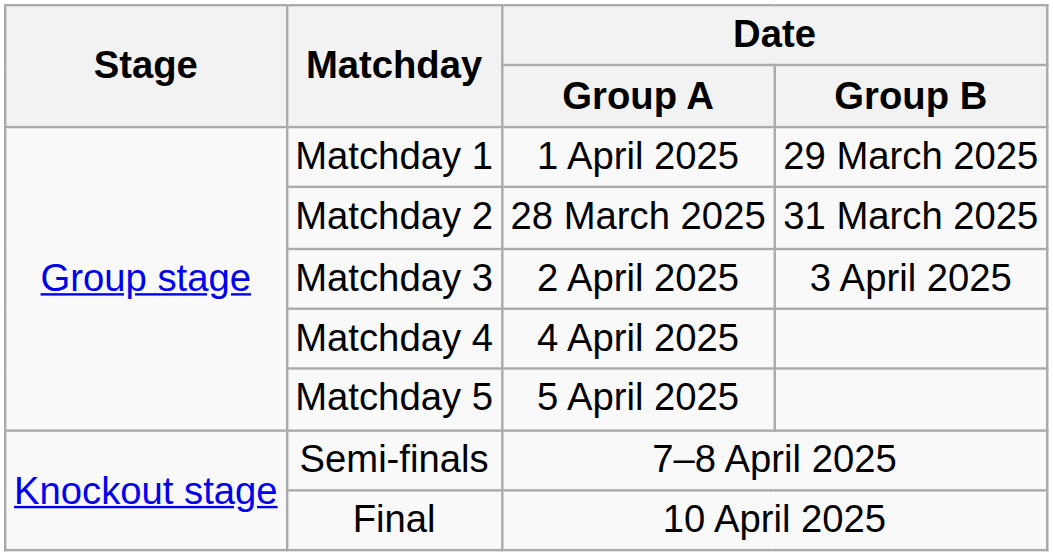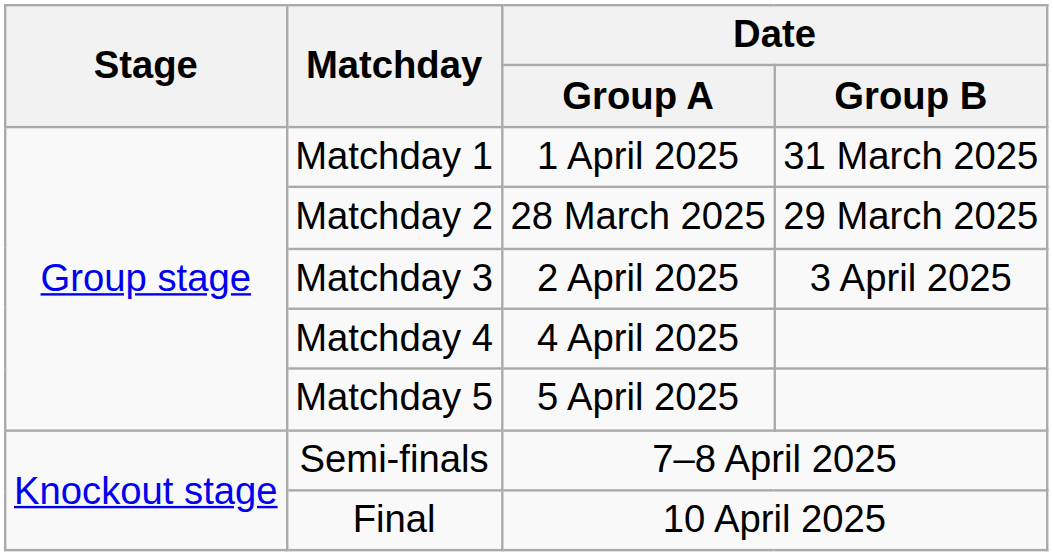 <table class="wikitable" style="text-align:center">
 <tr>
 <th rowspan="2">Stage</th>
 <th rowspan="2">Matchday</th>
 <th colspan="2">Date</th>
 </tr>
 <tr>
 <th>Group A</th>
 <th>Group B</th>
 </tr>
 <tr>
 <td rowspan="5"><a href='#'>Group stage</a></td>
 <td>Matchday 1</td>
 <td>1 April 2025</td>
-<td>29 March 2025</td>
+<td>31 March 2025</td>
 </tr>
 <tr>
 <td>Matchday 2</td>
 <td>28 March 2025</td>
-<td>31 March 2025</td>
+<td>29 March 2025</td>
 </tr>
 <tr>
 <td>Matchday 3</td>
 <td>2 April 2025</td>
 <td>3 April 2025</td>
 </tr>
 <tr>
 <td>Matchday 4</td>
 <td>4 April 2025</td>
 <td></td>
 </tr>
 <tr>
 <td>Matchday 5</td>
 <td>5 April 2025</td>
 <td></td>
 </tr>
 <tr>
 <td rowspan="2"><a href='#'>Knockout stage</a></td>
 <td>Semi-finals</td>
 <td colspan="2">7–8 April 2025</td>
 </tr>
 <tr>
 <td>Final</td>
 <td colspan="2">10 April 2025</td>
 </tr>
 </table>
